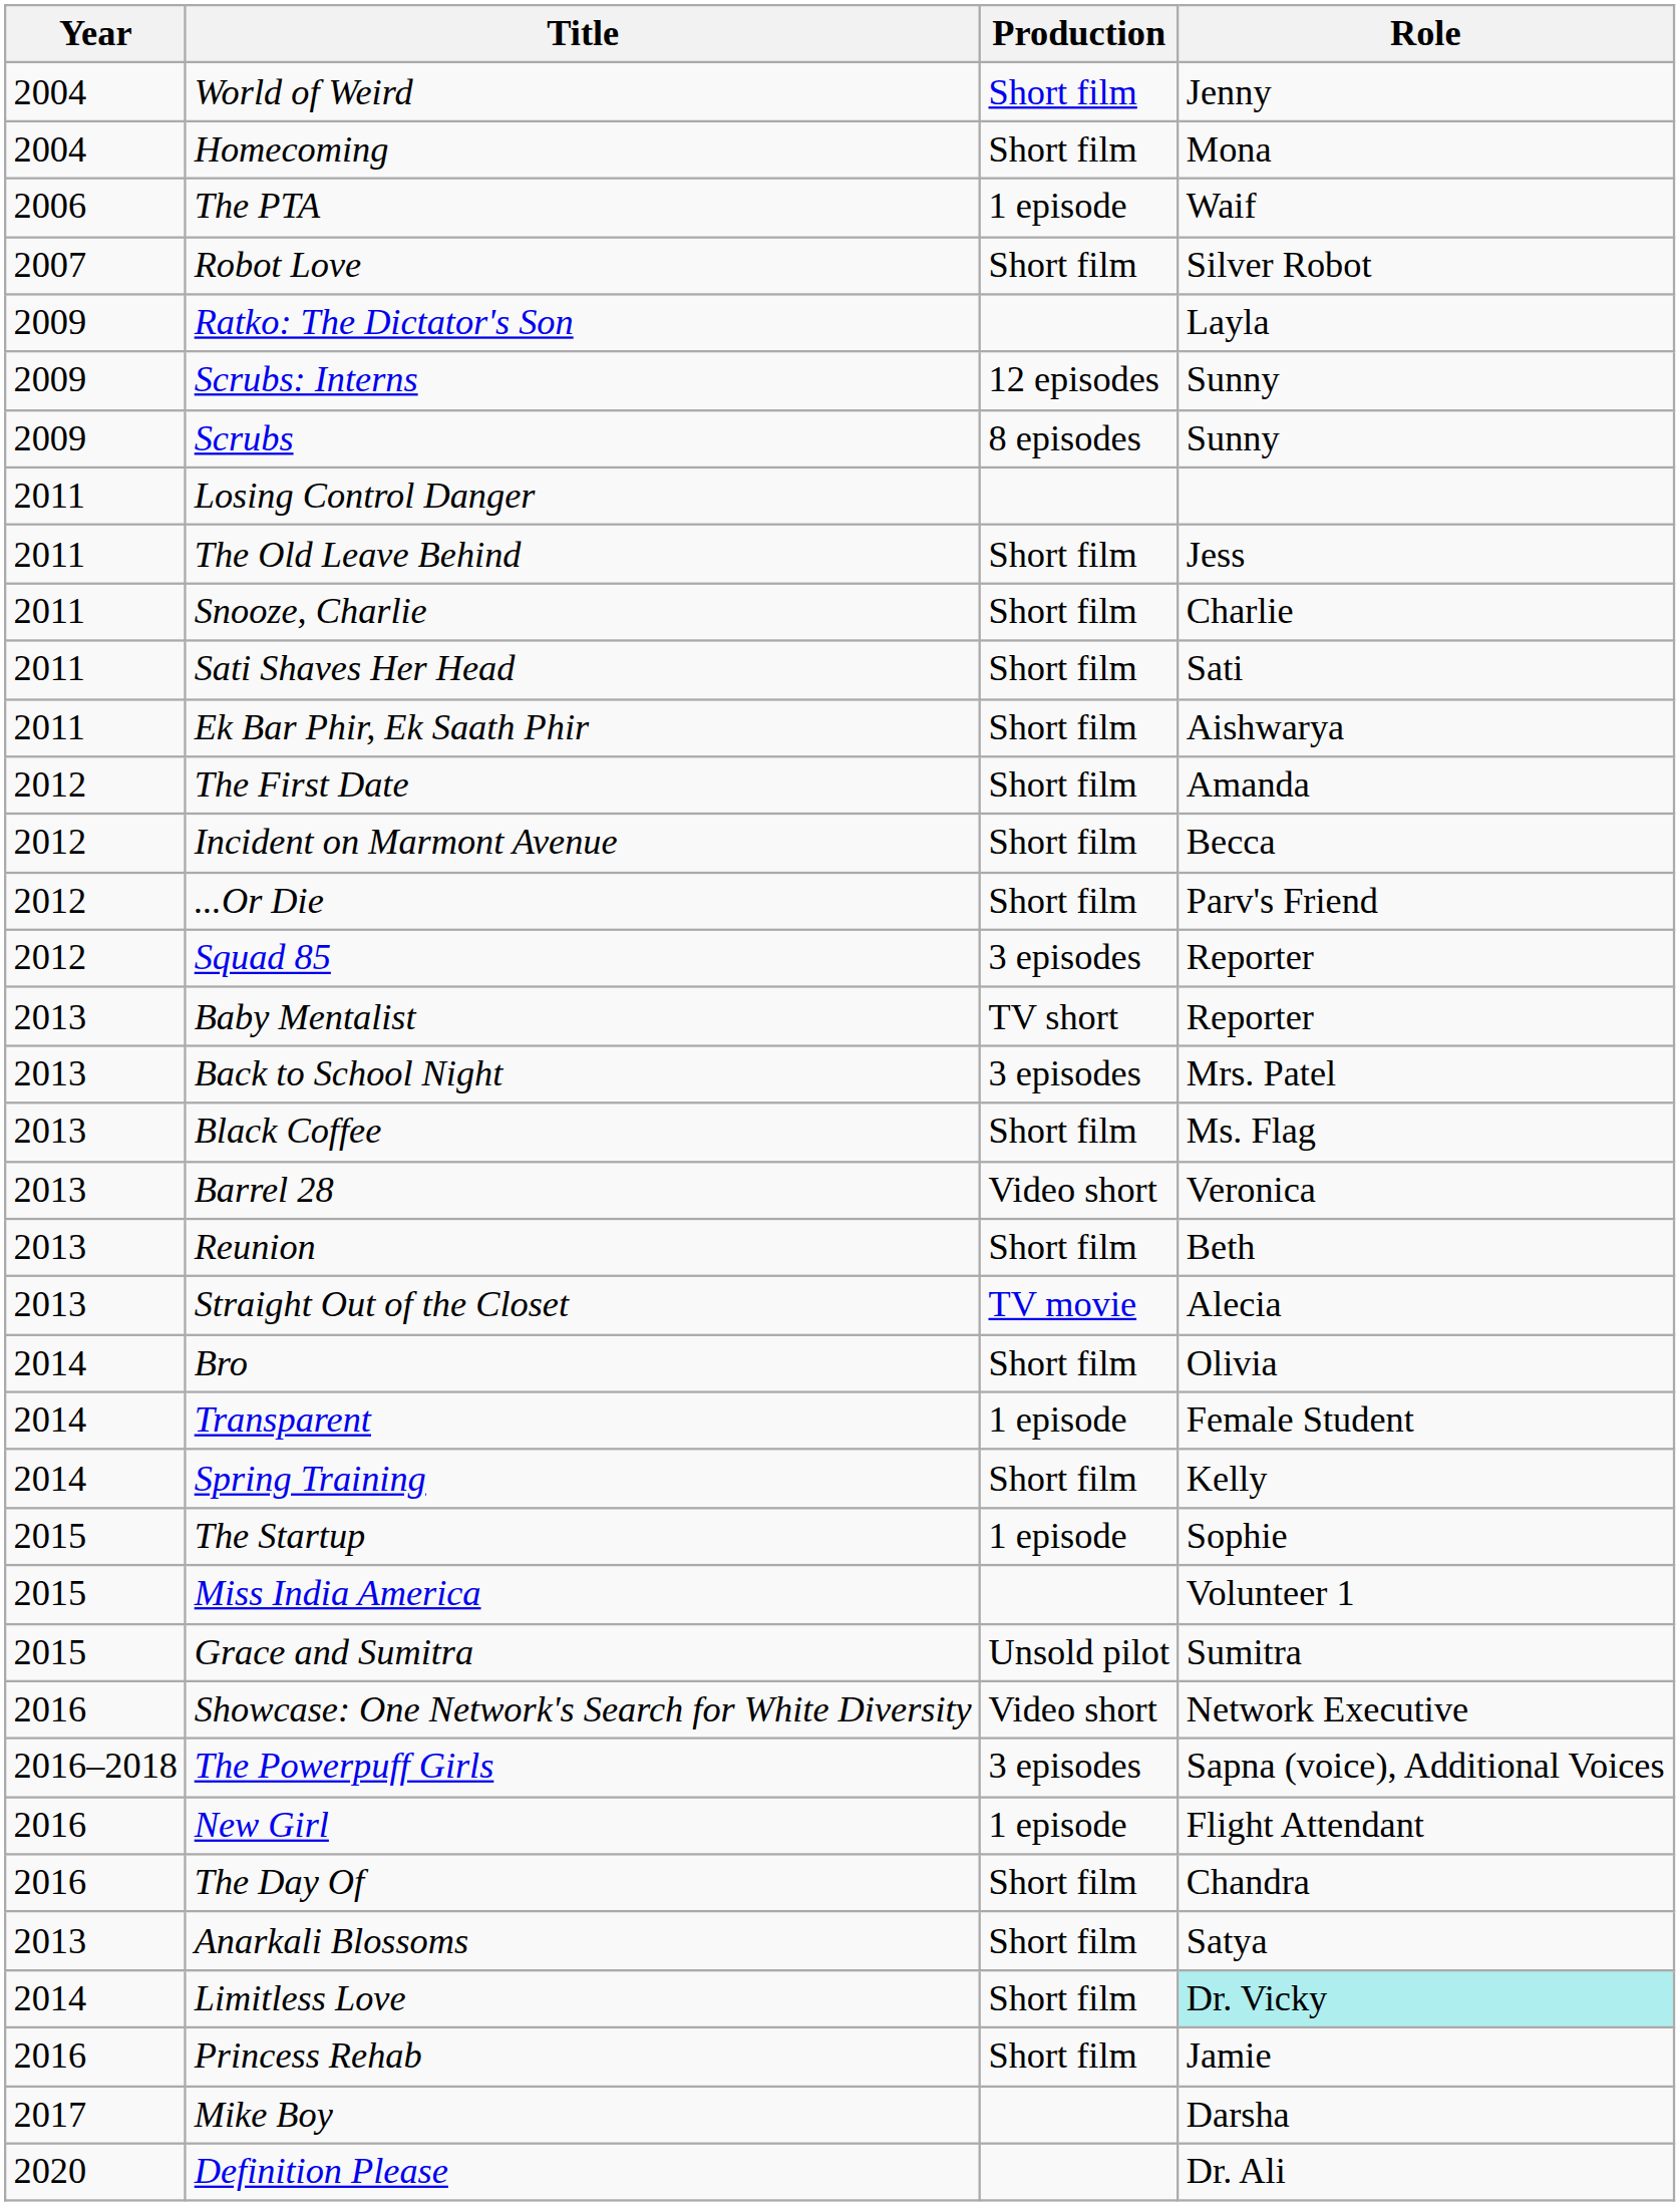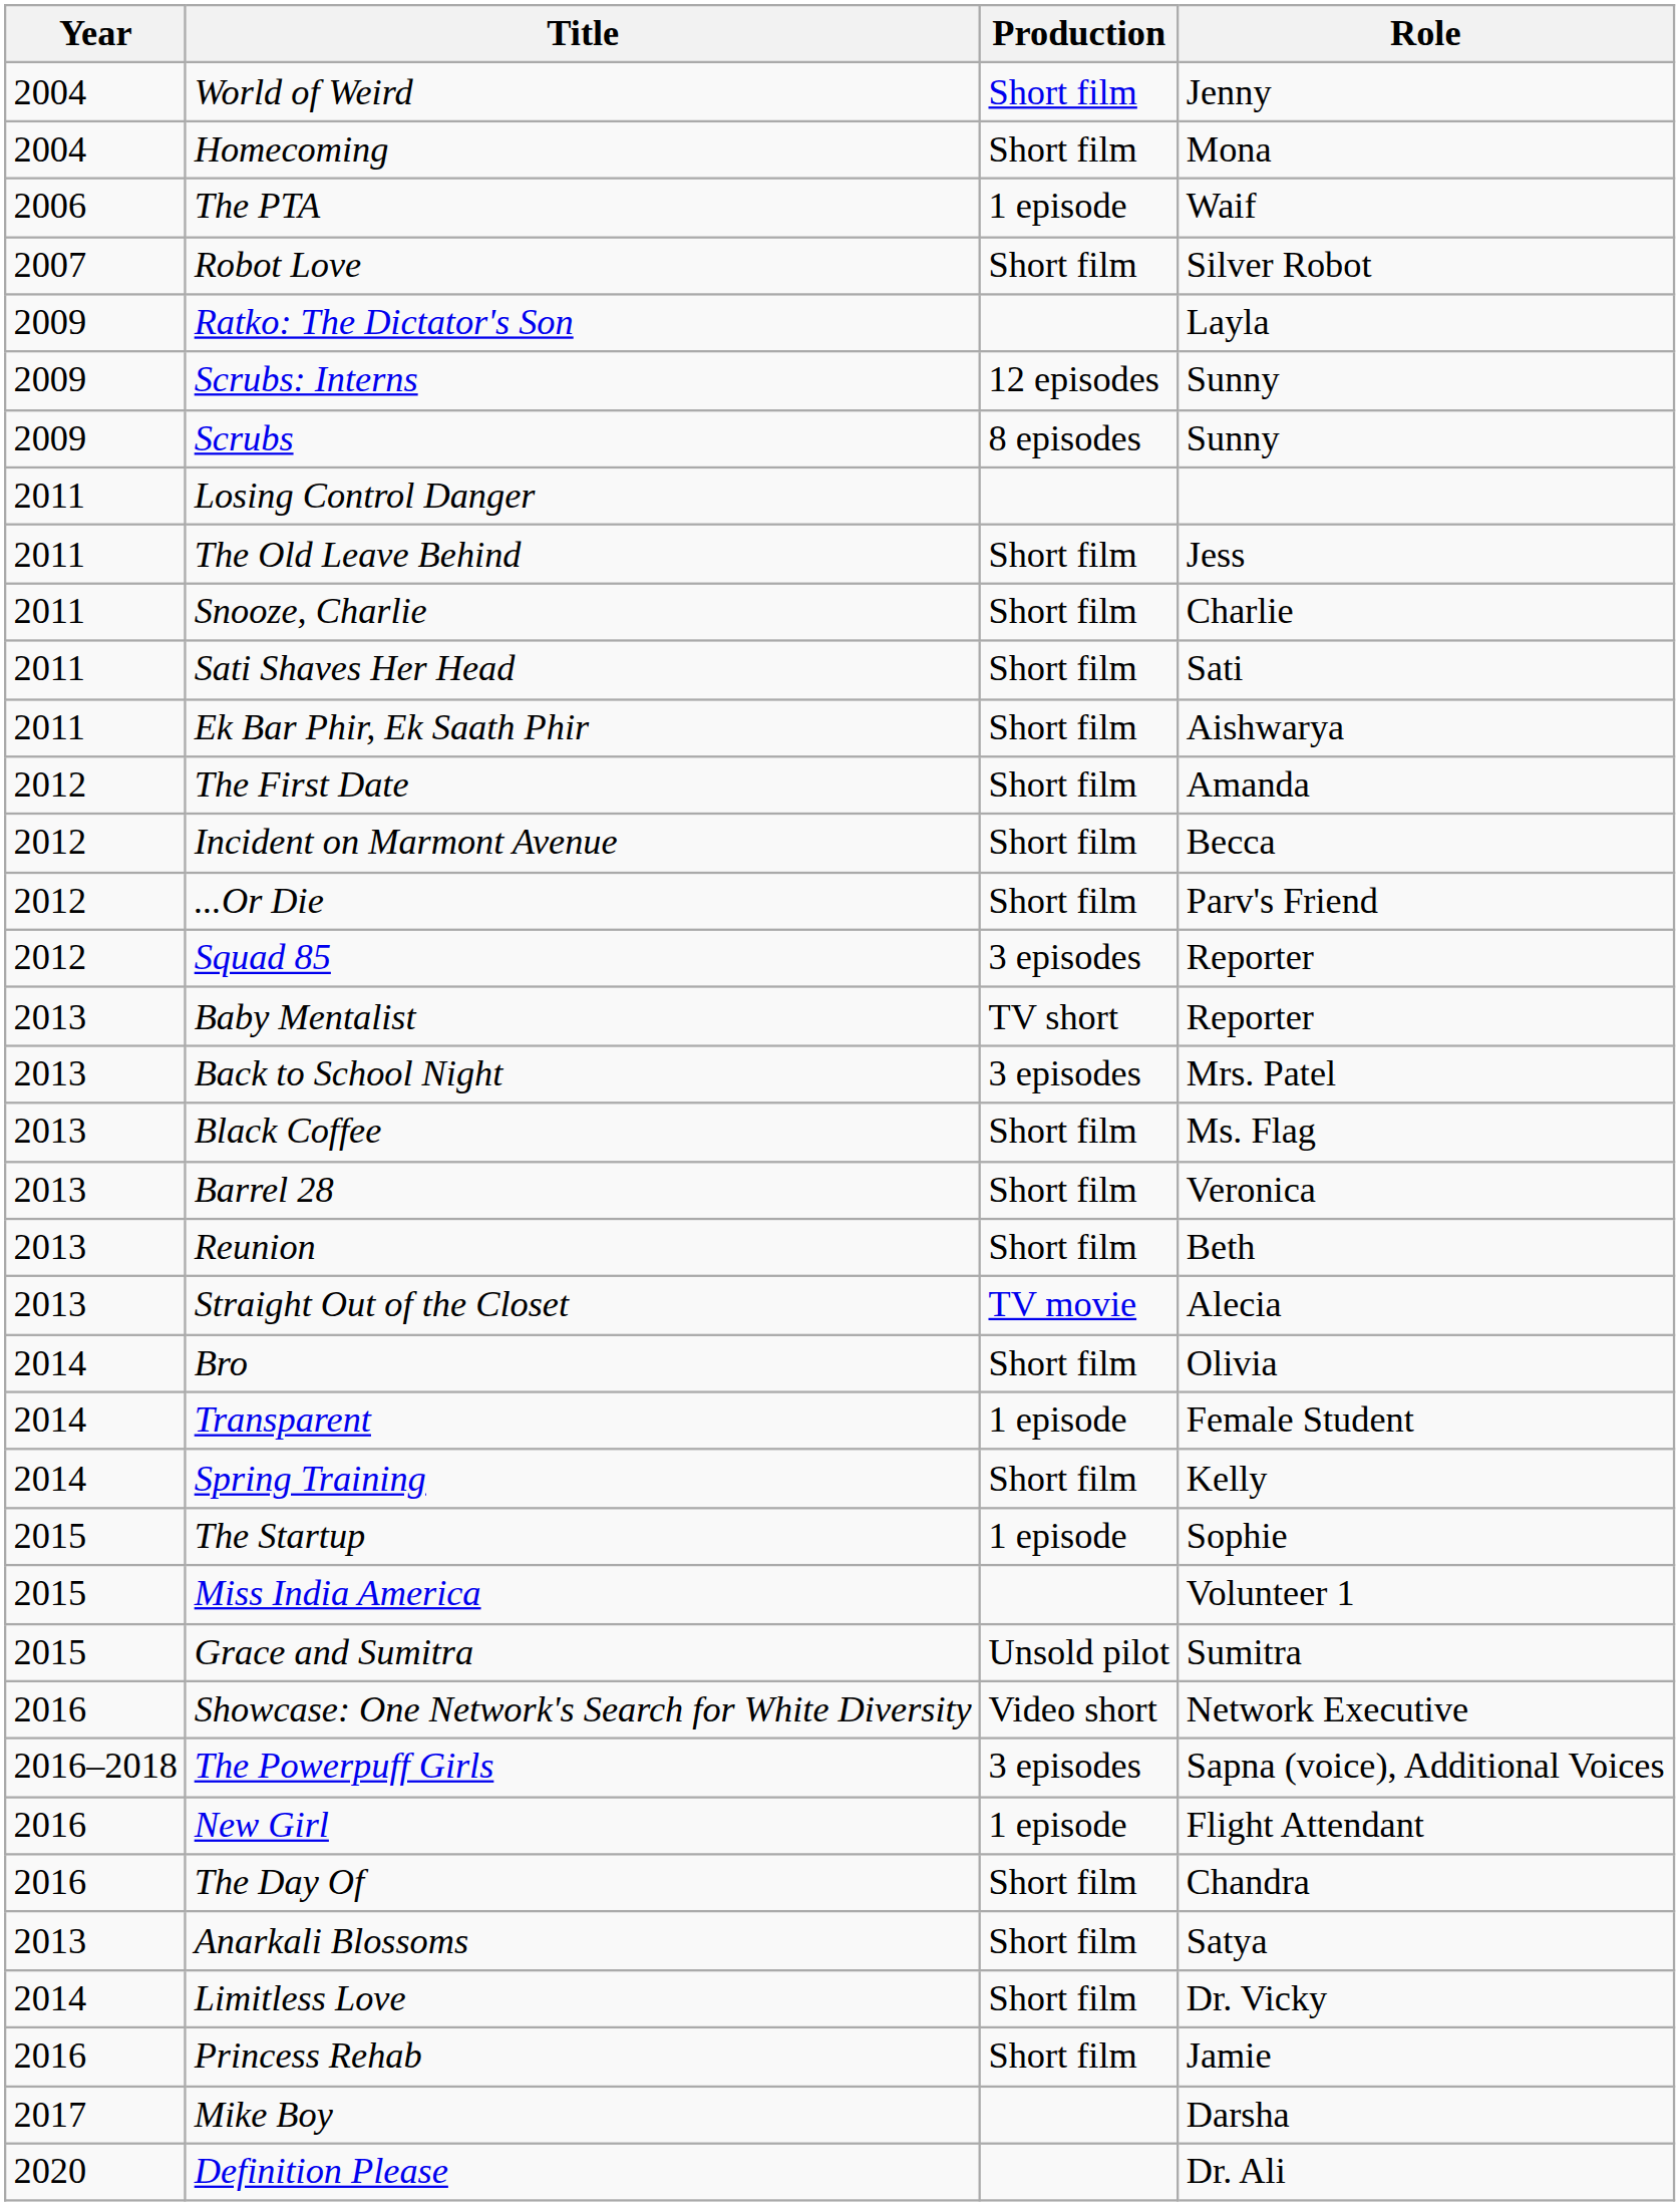 <table class="wikitable sortable">
 <tr>
 <th>Year</th>
 <th>Title</th>
 <th>Production</th>
 <th>Role</th>
 </tr>
 <tr>
 <td>2004</td>
 <td><em>World of Weird</em></td>
 <td><a href='#'>Short film</a></td>
 <td>Jenny</td>
 </tr>
 <tr>
 <td>2004</td>
 <td><em>Homecoming</em></td>
 <td>Short film</td>
 <td>Mona</td>
 </tr>
 <tr>
 <td>2006</td>
 <td><em>The PTA</em></td>
 <td>1 episode</td>
 <td>Waif</td>
 </tr>
 <tr>
 <td>2007</td>
 <td><em>Robot Love</em></td>
 <td>Short film</td>
 <td>Silver Robot</td>
 </tr>
 <tr>
 <td>2009</td>
 <td><em><a href='#'>Ratko: The Dictator's Son</a></em></td>
 <td></td>
 <td>Layla</td>
 </tr>
 <tr>
 <td>2009</td>
 <td><em><a href='#'>Scrubs: Interns</a></em></td>
 <td>12 episodes</td>
 <td>Sunny</td>
 </tr>
 <tr>
 <td>2009</td>
 <td><em><a href='#'>Scrubs</a></em></td>
 <td>8 episodes</td>
 <td>Sunny</td>
 </tr>
 <tr>
 <td>2011</td>
 <td><em>Losing Control Danger</em></td>
 <td></td>
 <td></td>
 </tr>
 <tr>
 <td>2011</td>
 <td><em>The Old Leave Behind</em></td>
 <td>Short film</td>
 <td>Jess</td>
 </tr>
 <tr>
 <td>2011</td>
 <td><em>Snooze, Charlie</em></td>
 <td>Short film</td>
 <td>Charlie</td>
 </tr>
 <tr>
 <td>2011</td>
 <td><em>Sati Shaves Her Head</em></td>
 <td>Short film</td>
 <td>Sati</td>
 </tr>
 <tr>
 <td>2011</td>
 <td><em>Ek Bar Phir, Ek Saath Phir</em></td>
 <td>Short film</td>
 <td>Aishwarya</td>
 </tr>
 <tr>
 <td>2012</td>
 <td><em>The First Date</em></td>
 <td>Short film</td>
 <td>Amanda</td>
 </tr>
 <tr>
 <td>2012</td>
 <td><em>Incident on Marmont Avenue</em></td>
 <td>Short film</td>
 <td>Becca</td>
 </tr>
 <tr>
 <td>2012</td>
 <td><em>...Or Die</em></td>
 <td>Short film</td>
 <td>Parv's Friend</td>
 </tr>
 <tr>
 <td>2012</td>
 <td><em><a href='#'>Squad 85</a></em></td>
 <td>3 episodes</td>
 <td>Reporter</td>
 </tr>
 <tr>
 <td>2013</td>
 <td><em>Baby Mentalist</em></td>
 <td>TV short</td>
 <td>Reporter</td>
 </tr>
 <tr>
 <td>2013</td>
 <td><em>Back to School Night</em></td>
 <td>3 episodes</td>
 <td>Mrs. Patel</td>
 </tr>
 <tr>
 <td>2013</td>
 <td><em>Black Coffee</em></td>
 <td>Short film</td>
 <td>Ms. Flag</td>
 </tr>
 <tr>
 <td>2013</td>
 <td><em>Barrel 28</em></td>
-<td>Video short</td>
+<td>Short film</td>
 <td>Veronica</td>
 </tr>
 <tr>
 <td>2013</td>
 <td><em>Reunion</em></td>
 <td>Short film</td>
 <td>Beth</td>
 </tr>
 <tr>
 <td>2013</td>
 <td><em>Straight Out of the Closet</em></td>
 <td><a href='#'>TV movie</a></td>
 <td>Alecia</td>
 </tr>
 <tr>
 <td>2014</td>
 <td><em>Bro</em></td>
 <td>Short film</td>
 <td>Olivia</td>
 </tr>
 <tr>
 <td>2014</td>
 <td><em><a href='#'>Transparent</a></em></td>
 <td>1 episode</td>
 <td>Female Student</td>
 </tr>
 <tr>
 <td>2014</td>
 <td><em><a href='#'>Spring Training</a></em></td>
 <td>Short film</td>
 <td>Kelly</td>
 </tr>
 <tr>
 <td>2015</td>
 <td><em>The Startup</em></td>
 <td>1 episode</td>
 <td>Sophie</td>
 </tr>
 <tr>
 <td>2015</td>
 <td><em><a href='#'>Miss India America</a></em></td>
 <td></td>
 <td>Volunteer 1</td>
 </tr>
 <tr>
 <td>2015</td>
 <td><em>Grace and Sumitra</em></td>
 <td>Unsold pilot</td>
 <td>Sumitra</td>
 </tr>
 <tr>
 <td>2016</td>
 <td><em>Showcase: One Network's Search for White Diversity</em></td>
 <td>Video short</td>
 <td>Network Executive</td>
 </tr>
 <tr>
 <td>2016–2018</td>
 <td><em><a href='#'>The Powerpuff Girls</a></em></td>
 <td>3 episodes</td>
 <td>Sapna (voice), Additional Voices</td>
 </tr>
 <tr>
 <td>2016</td>
 <td><em><a href='#'>New Girl</a></em></td>
 <td>1 episode</td>
 <td>Flight Attendant</td>
 </tr>
 <tr>
 <td>2016</td>
 <td><em>The Day Of</em></td>
 <td>Short film</td>
 <td>Chandra</td>
 </tr>
 <tr>
 <td>2013</td>
 <td><em>Anarkali Blossoms</em></td>
 <td>Short film</td>
 <td>Satya</td>
 </tr>
 <tr>
 <td>2014</td>
 <td><em>Limitless Love</em></td>
 <td>Short film</td>
-<td style="background: paleturquoise;">Dr. Vicky</td>
+<td>Dr. Vicky</td>
 </tr>
 <tr>
 <td>2016</td>
 <td><em>Princess Rehab</em></td>
 <td>Short film</td>
 <td>Jamie</td>
 </tr>
 <tr>
 <td>2017</td>
 <td><em>Mike Boy</em></td>
 <td></td>
 <td>Darsha</td>
 </tr>
 <tr>
 <td>2020</td>
 <td><em><a href='#'>Definition Please</a></em></td>
 <td></td>
 <td>Dr. Ali</td>
 </tr>
 </table>
